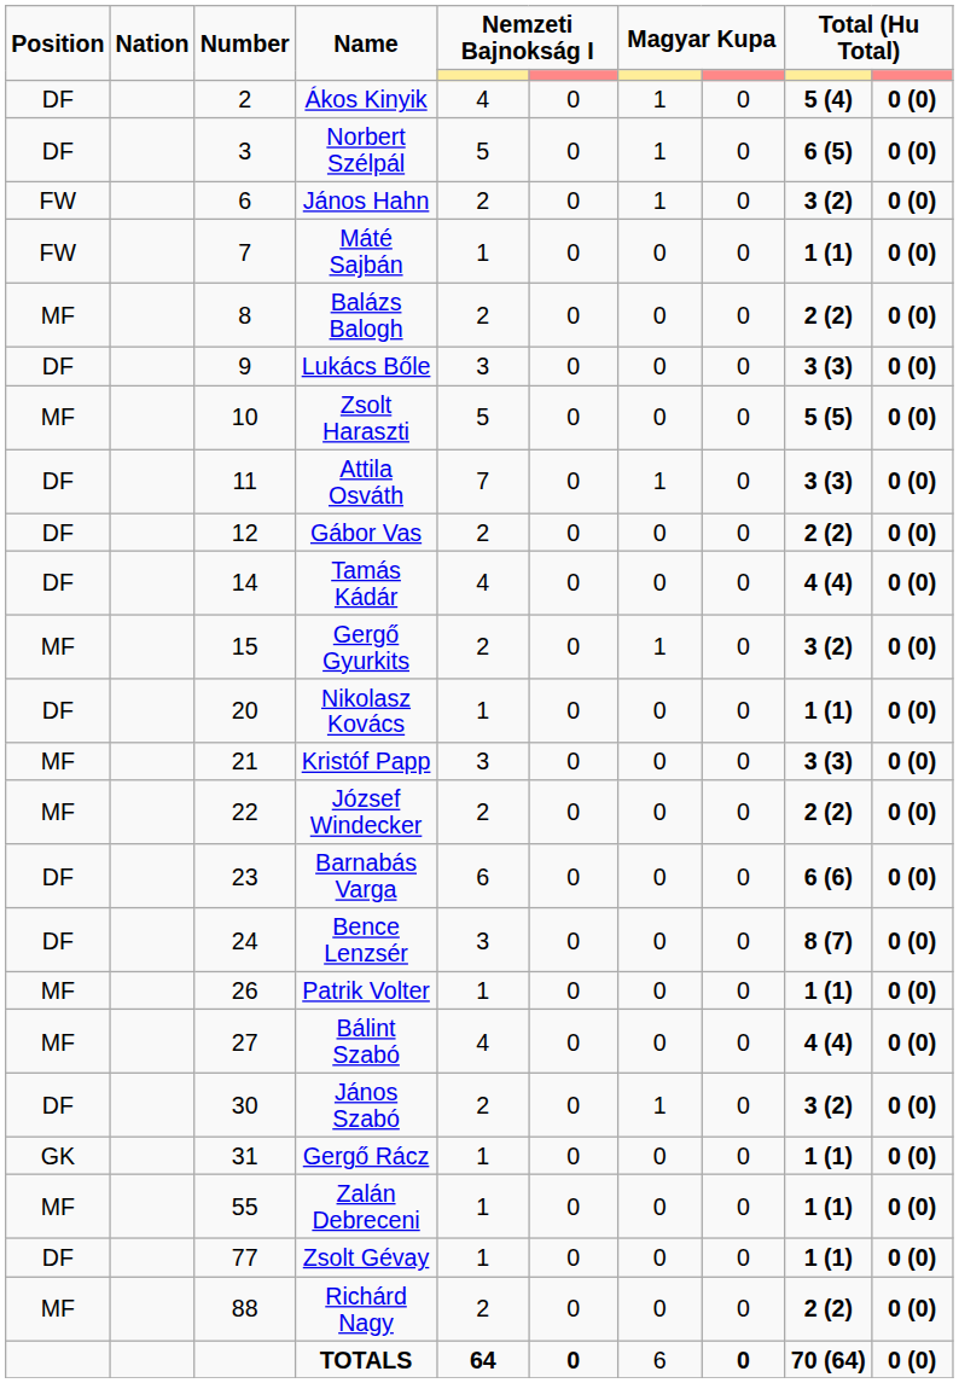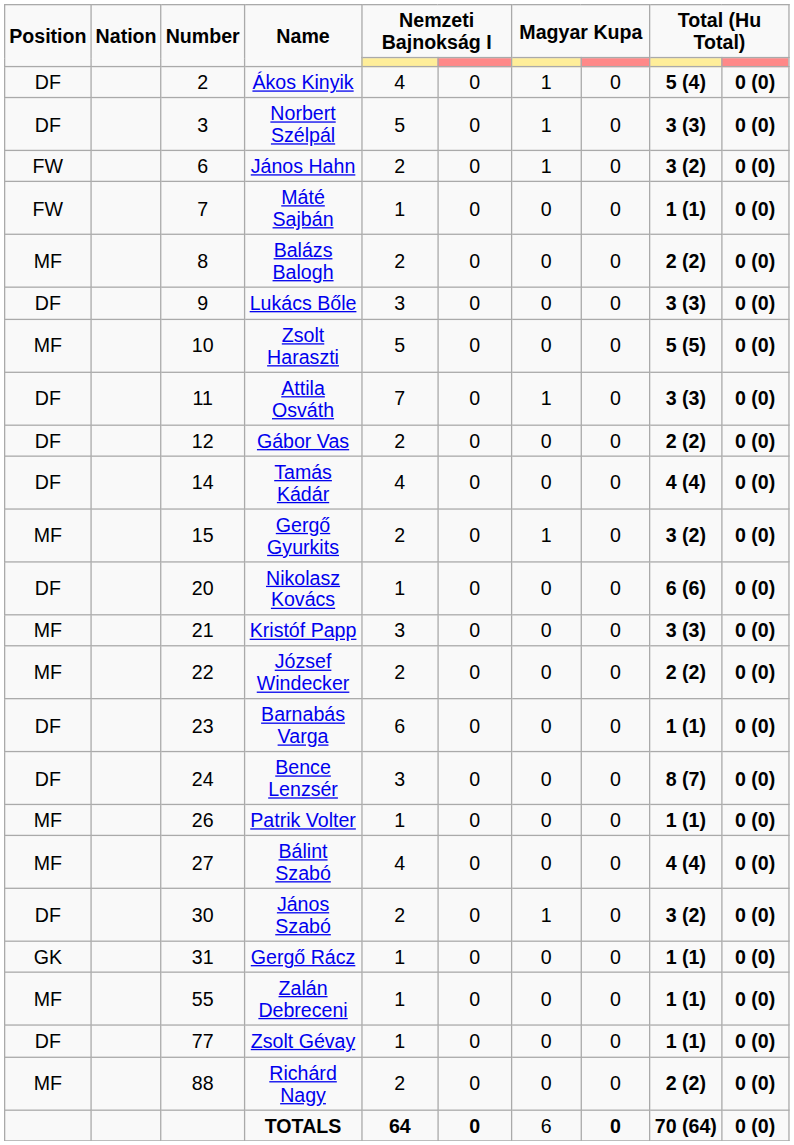 <table class="wikitable" style="font-size: 95%; text-align: center;">
 <tr>
 <td rowspan="2" width="5%" align="center"><strong>Position</strong></td>
 <td rowspan="2" width="7%" align="center"><strong>Nation</strong></td>
 <td rowspan="2" width="5%" align="center"><strong>Number</strong></td>
 <td rowspan="2" width="15%" align="center"><strong>Name</strong></td>
 <td colspan="2" align="center"><strong>Nemzeti Bajnokság I</strong></td>
 <td colspan="2" align="center"><strong>Magyar Kupa</strong></td>
 <td colspan="2" align="center"><strong>Total (Hu Total)</strong></td>
 </tr>
 <tr>
 <th width=60 style="background: #FFEE99"></th>
 <th width=60 style="background: #FF8888"></th>
 <th width=60 style="background: #FFEE99"></th>
 <th width=60 style="background: #FF8888"></th>
 <th width=60 style="background: #FFEE99"></th>
 <th width=60 style="background: #FF8888"></th>
 </tr>
 <tr>
 <td>DF</td>
 <td></td>
 <td>2</td>
 <td><a href='#'>Ákos Kinyik</a></td>
 <td>4</td>
 <td>0</td>
 <td>1</td>
 <td>0</td>
 <td><strong>5 (4)</strong></td>
 <td><strong>0 (0)</strong></td>
 </tr>
 <tr>
 <td>DF</td>
 <td></td>
 <td>3</td>
 <td><a href='#'>Norbert Szélpál</a></td>
 <td>5</td>
 <td>0</td>
 <td>1</td>
 <td>0</td>
-<td><strong>6 (5)</strong></td>
+<td><strong>3 (3)</strong></td>
 <td><strong>0 (0)</strong></td>
 </tr>
 <tr>
 <td>FW</td>
 <td></td>
 <td>6</td>
 <td><a href='#'>János Hahn</a></td>
 <td>2</td>
 <td>0</td>
 <td>1</td>
 <td>0</td>
 <td><strong>3 (2)</strong></td>
 <td><strong>0 (0)</strong></td>
 </tr>
 <tr>
 <td>FW</td>
 <td></td>
 <td>7</td>
 <td><a href='#'>Máté Sajbán</a></td>
 <td>1</td>
 <td>0</td>
 <td>0</td>
 <td>0</td>
 <td><strong>1 (1)</strong></td>
 <td><strong>0 (0)</strong></td>
 </tr>
 <tr>
 <td>MF</td>
 <td></td>
 <td>8</td>
 <td><a href='#'>Balázs Balogh</a></td>
 <td>2</td>
 <td>0</td>
 <td>0</td>
 <td>0</td>
 <td><strong>2 (2)</strong></td>
 <td><strong>0 (0)</strong></td>
 </tr>
 <tr>
 <td>DF</td>
 <td></td>
 <td>9</td>
 <td><a href='#'>Lukács Bőle</a></td>
 <td>3</td>
 <td>0</td>
 <td>0</td>
 <td>0</td>
 <td><strong>3 (3)</strong></td>
 <td><strong>0 (0)</strong></td>
 </tr>
 <tr>
 <td>MF</td>
 <td></td>
 <td>10</td>
 <td><a href='#'>Zsolt Haraszti</a></td>
 <td>5</td>
 <td>0</td>
 <td>0</td>
 <td>0</td>
 <td><strong>5 (5)</strong></td>
 <td><strong>0 (0)</strong></td>
 </tr>
 <tr>
 <td>DF</td>
 <td></td>
 <td>11</td>
 <td><a href='#'>Attila Osváth</a></td>
 <td>7</td>
 <td>0</td>
 <td>1</td>
 <td>0</td>
 <td><strong>3 (3)</strong></td>
 <td><strong>0 (0)</strong></td>
 </tr>
 <tr>
 <td>DF</td>
 <td></td>
 <td>12</td>
 <td><a href='#'>Gábor Vas</a></td>
 <td>2</td>
 <td>0</td>
 <td>0</td>
 <td>0</td>
 <td><strong>2 (2)</strong></td>
 <td><strong>0 (0)</strong></td>
 </tr>
 <tr>
 <td>DF</td>
 <td></td>
 <td>14</td>
 <td><a href='#'>Tamás Kádár</a></td>
 <td>4</td>
 <td>0</td>
 <td>0</td>
 <td>0</td>
 <td><strong>4 (4)</strong></td>
 <td><strong>0 (0)</strong></td>
 </tr>
 <tr>
 <td>MF</td>
 <td></td>
 <td>15</td>
 <td><a href='#'>Gergő Gyurkits</a></td>
 <td>2</td>
 <td>0</td>
 <td>1</td>
 <td>0</td>
 <td><strong>3 (2)</strong></td>
 <td><strong>0 (0)</strong></td>
 </tr>
 <tr>
 <td>DF</td>
 <td></td>
 <td>20</td>
 <td><a href='#'>Nikolasz Kovács</a></td>
 <td>1</td>
 <td>0</td>
 <td>0</td>
 <td>0</td>
-<td><strong>1 (1)</strong></td>
+<td><strong>6 (6)</strong></td>
 <td><strong>0 (0)</strong></td>
 </tr>
 <tr>
 <td>MF</td>
 <td></td>
 <td>21</td>
 <td><a href='#'>Kristóf Papp</a></td>
 <td>3</td>
 <td>0</td>
 <td>0</td>
 <td>0</td>
 <td><strong>3 (3)</strong></td>
 <td><strong>0 (0)</strong></td>
 </tr>
 <tr>
 <td>MF</td>
 <td></td>
 <td>22</td>
 <td><a href='#'>József Windecker</a></td>
 <td>2</td>
 <td>0</td>
 <td>0</td>
 <td>0</td>
 <td><strong>2 (2)</strong></td>
 <td><strong>0 (0)</strong></td>
 </tr>
 <tr>
 <td>DF</td>
 <td></td>
 <td>23</td>
 <td><a href='#'>Barnabás Varga</a></td>
 <td>6</td>
 <td>0</td>
 <td>0</td>
 <td>0</td>
-<td><strong>6 (6)</strong></td>
+<td><strong>1 (1)</strong></td>
 <td><strong>0 (0)</strong></td>
 </tr>
 <tr>
 <td>DF</td>
 <td></td>
 <td>24</td>
 <td><a href='#'>Bence Lenzsér</a></td>
 <td>3</td>
 <td>0</td>
 <td>0</td>
 <td>0</td>
 <td><strong>8 (7)</strong></td>
 <td><strong>0 (0)</strong></td>
 </tr>
 <tr>
 <td>MF</td>
 <td></td>
 <td>26</td>
 <td><a href='#'>Patrik Volter</a></td>
 <td>1</td>
 <td>0</td>
 <td>0</td>
 <td>0</td>
 <td><strong>1 (1)</strong></td>
 <td><strong>0 (0)</strong></td>
 </tr>
 <tr>
 <td>MF</td>
 <td></td>
 <td>27</td>
 <td><a href='#'>Bálint Szabó</a></td>
 <td>4</td>
 <td>0</td>
 <td>0</td>
 <td>0</td>
 <td><strong>4 (4)</strong></td>
 <td><strong>0 (0)</strong></td>
 </tr>
 <tr>
 <td>DF</td>
 <td></td>
 <td>30</td>
 <td><a href='#'>János Szabó</a></td>
 <td>2</td>
 <td>0</td>
 <td>1</td>
 <td>0</td>
 <td><strong>3 (2)</strong></td>
 <td><strong>0 (0)</strong></td>
 </tr>
 <tr>
 <td>GK</td>
 <td></td>
 <td>31</td>
 <td><a href='#'>Gergő Rácz</a></td>
 <td>1</td>
 <td>0</td>
 <td>0</td>
 <td>0</td>
 <td><strong>1 (1)</strong></td>
 <td><strong>0 (0)</strong></td>
 </tr>
 <tr>
 <td>MF</td>
 <td></td>
 <td>55</td>
 <td><a href='#'>Zalán Debreceni</a></td>
 <td>1</td>
 <td>0</td>
 <td>0</td>
 <td>0</td>
 <td><strong>1 (1)</strong></td>
 <td><strong>0 (0)</strong></td>
 </tr>
 <tr>
 <td>DF</td>
 <td></td>
 <td>77</td>
 <td><a href='#'>Zsolt Gévay</a></td>
 <td>1</td>
 <td>0</td>
 <td>0</td>
 <td>0</td>
 <td><strong>1 (1)</strong></td>
 <td><strong>0 (0)</strong></td>
 </tr>
 <tr>
 <td>MF</td>
 <td></td>
 <td>88</td>
 <td><a href='#'>Richárd Nagy</a></td>
 <td>2</td>
 <td>0</td>
 <td>0</td>
 <td>0</td>
 <td><strong>2 (2)</strong></td>
 <td><strong>0 (0)</strong></td>
 </tr>
 <tr>
 <td></td>
 <td></td>
 <td></td>
 <td><strong>TOTALS</strong></td>
 <td><strong>64</strong></td>
 <td><strong>0</strong></td>
 <td>6</td>
 <td><strong>0</strong></td>
 <td><strong>70 (64)</strong></td>
 <td><strong>0 (0)</strong></td>
 </tr>
 <tr>
 </tr>
 </table>
